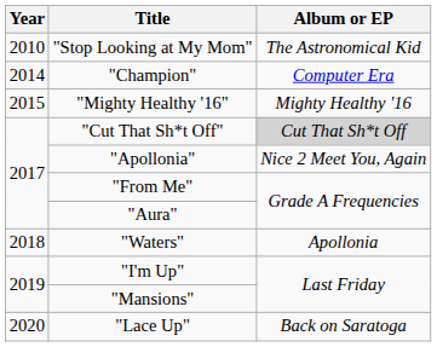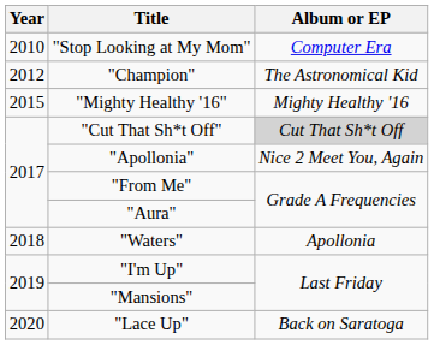 <table class="wikitable plainrowheaders" style="text-align:center;">
 <tr>
 <th scope="col">Year</th>
 <th scope="col">Title</th>
 <th scope="col">Album or EP</th>
 </tr>
 <tr>
 <td>2010</td>
 <td>"Stop Looking at My Mom"</td>
-<td><em>The Astronomical Kid</em></td>
+<td><em><a href='#'>Computer Era</a></em></td>
 </tr>
 <tr>
-<td>2014</td>
+<td>2012</td>
 <td>"Champion"</td>
-<td><em><a href='#'>Computer Era</a></em></td>
+<td><em>The Astronomical Kid</em></td>
 </tr>
 <tr>
 <td>2015</td>
 <td>"Mighty Healthy '16"</td>
 <td><em>Mighty Healthy '16</em></td>
 </tr>
 <tr>
 <td rowspan="4">2017</td>
 <td>"Cut That Sh*t Off"</td>
 <td style="background: lightgrey;"><em>Cut That Sh*t Off</em></td>
 </tr>
 <tr>
 <td>"Apollonia"</td>
 <td><em>Nice 2 Meet You, Again</em></td>
 </tr>
 <tr>
 <td>"From Me"</td>
 <td rowspan="2"><em>Grade A Frequencies</em></td>
 </tr>
 <tr>
 <td>"Aura"</td>
 </tr>
 <tr>
 <td>2018</td>
 <td>"Waters"</td>
 <td><em>Apollonia</em></td>
 </tr>
 <tr>
 <td rowspan="2">2019</td>
 <td>"I'm Up"</td>
 <td rowspan="2"><em>Last Friday</em></td>
 </tr>
 <tr>
 <td>"Mansions"</td>
 </tr>
 <tr>
 <td>2020</td>
 <td>"Lace Up"</td>
 <td><em>Back on Saratoga</em></td>
 </tr>
 </table>
